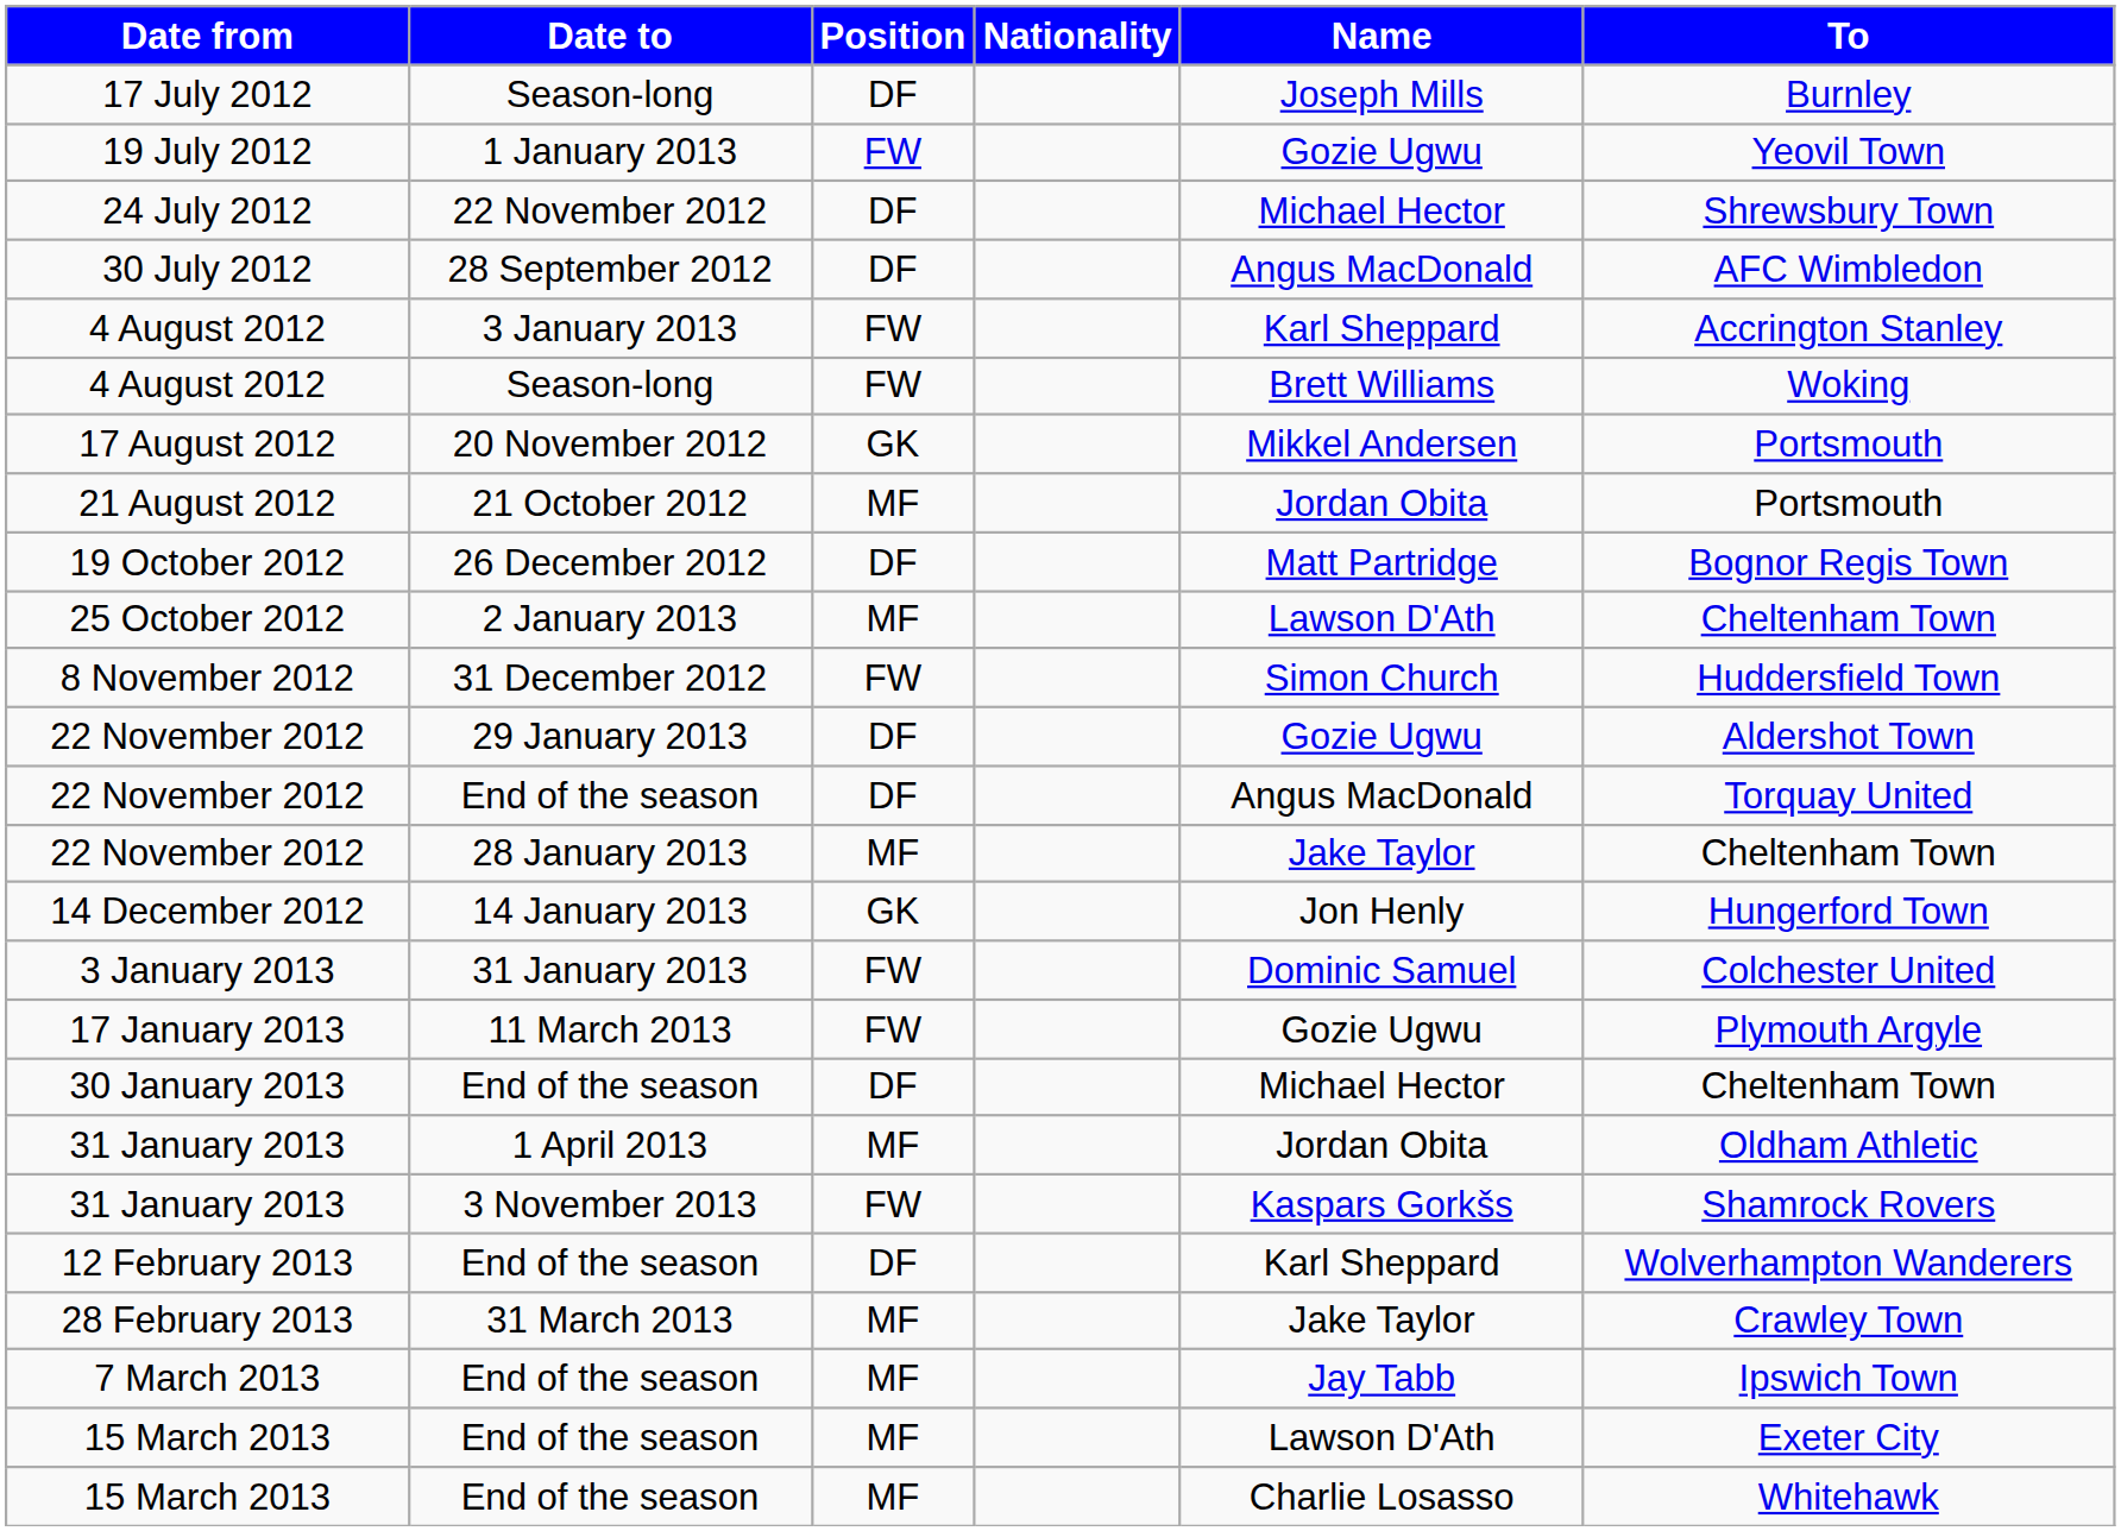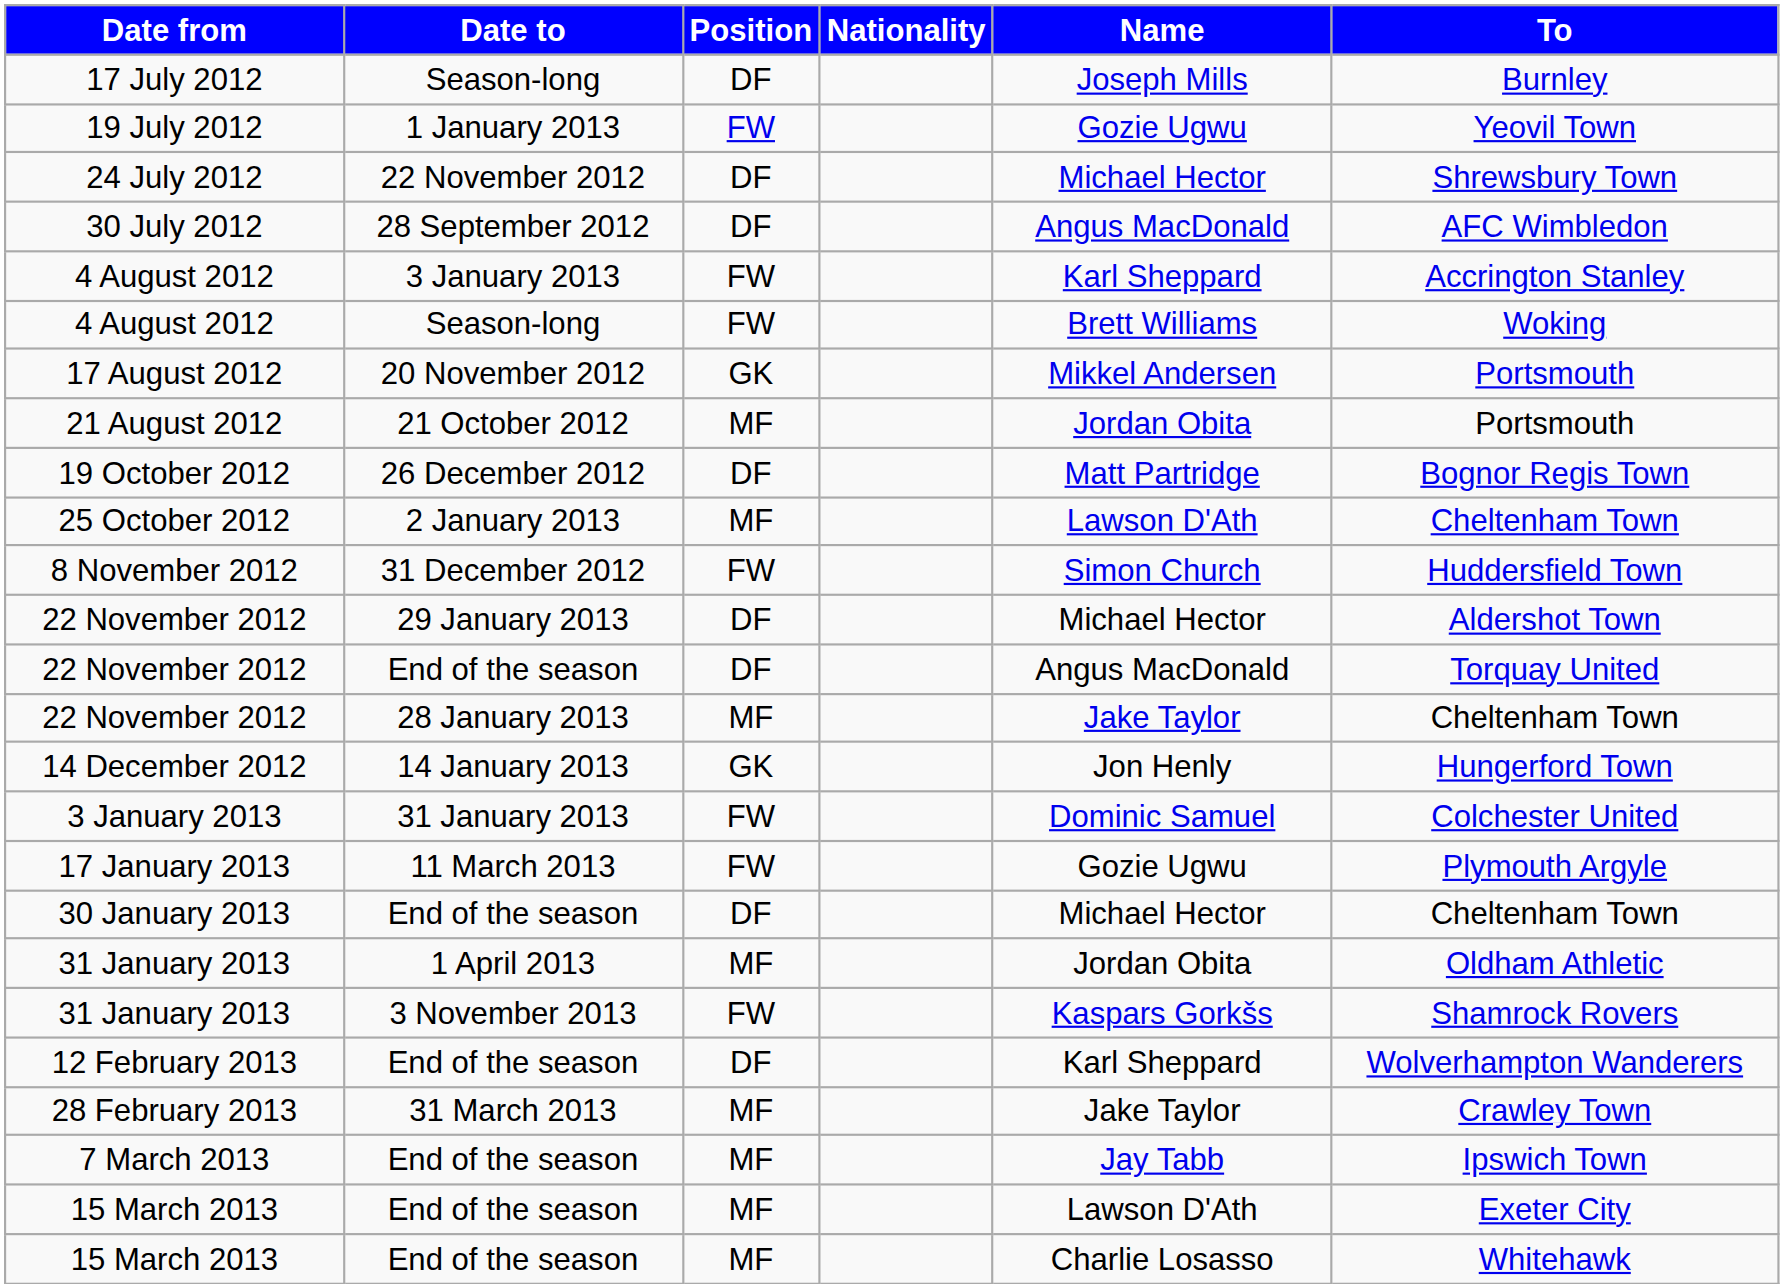 <table class="wikitable" style="text-align:center; font-size:90%">
 <tr>
 <th style="background:#00f; color:white; width:150px;">Date from</th>
 <th style="background:#00f; color:white; width:150px;">Date to</th>
 <th style="background:#00f; color:white; width:55px;">Position</th>
 <th style="background:#00f; color:white; width:55px;">Nationality</th>
 <th style="background:#00f; color:white; width:150px;">Name</th>
 <th style="background:#00f; color:white; width:200px;">To</th>
 </tr>
 <tr>
 <td>17 July 2012</td>
 <td>Season-long</td>
 <td>DF</td>
 <td></td>
 <td><a href='#'>Joseph Mills</a></td>
 <td><a href='#'>Burnley</a></td>
 </tr>
 <tr>
 <td>19 July 2012</td>
 <td>1 January 2013</td>
 <td><a href='#'>FW</a></td>
 <td></td>
 <td><a href='#'>Gozie Ugwu</a></td>
 <td><a href='#'>Yeovil Town</a></td>
 </tr>
 <tr>
 <td>24 July 2012</td>
 <td>22 November 2012</td>
 <td>DF</td>
 <td></td>
 <td><a href='#'>Michael Hector</a></td>
 <td><a href='#'>Shrewsbury Town</a></td>
 </tr>
 <tr>
 <td>30 July 2012</td>
 <td>28 September 2012</td>
 <td>DF</td>
 <td></td>
 <td><a href='#'>Angus MacDonald</a></td>
 <td><a href='#'>AFC Wimbledon</a></td>
 </tr>
 <tr>
 <td>4 August 2012</td>
 <td>3 January 2013</td>
 <td>FW</td>
 <td></td>
 <td><a href='#'>Karl Sheppard</a></td>
 <td><a href='#'>Accrington Stanley</a></td>
 </tr>
 <tr>
 <td>4 August 2012</td>
 <td>Season-long</td>
 <td>FW</td>
 <td></td>
 <td><a href='#'>Brett Williams</a></td>
 <td><a href='#'>Woking</a></td>
 </tr>
 <tr>
 <td>17 August 2012</td>
 <td>20 November 2012</td>
 <td>GK</td>
 <td></td>
 <td><a href='#'>Mikkel Andersen</a></td>
 <td><a href='#'>Portsmouth</a></td>
 </tr>
 <tr>
 <td>21 August 2012</td>
 <td>21 October 2012</td>
 <td>MF</td>
 <td></td>
 <td><a href='#'>Jordan Obita</a></td>
 <td>Portsmouth</td>
 </tr>
 <tr>
 <td>19 October 2012</td>
 <td>26 December 2012</td>
 <td>DF</td>
 <td></td>
 <td><a href='#'>Matt Partridge</a></td>
 <td><a href='#'>Bognor Regis Town</a></td>
 </tr>
 <tr>
 <td>25 October 2012</td>
 <td>2 January 2013</td>
 <td>MF</td>
 <td></td>
 <td><a href='#'>Lawson D'Ath</a></td>
 <td><a href='#'>Cheltenham Town</a></td>
 </tr>
 <tr>
 <td>8 November 2012</td>
 <td>31 December 2012</td>
 <td>FW</td>
 <td></td>
 <td><a href='#'>Simon Church</a></td>
 <td><a href='#'>Huddersfield Town</a></td>
 </tr>
 <tr>
 <td>22 November 2012</td>
 <td>29 January 2013</td>
 <td>DF</td>
 <td></td>
-<td><a href='#'>Gozie Ugwu</a></td>
+<td>Michael Hector</td>
 <td><a href='#'>Aldershot Town</a></td>
 </tr>
 <tr>
 <td>22 November 2012</td>
 <td>End of the season</td>
 <td>DF</td>
 <td></td>
 <td>Angus MacDonald</td>
 <td><a href='#'>Torquay United</a></td>
 </tr>
 <tr>
 <td>22 November 2012</td>
 <td>28 January 2013</td>
 <td>MF</td>
 <td></td>
 <td><a href='#'>Jake Taylor</a></td>
 <td>Cheltenham Town</td>
 </tr>
 <tr>
 <td>14 December 2012</td>
 <td>14 January 2013</td>
 <td>GK</td>
 <td></td>
 <td>Jon Henly</td>
 <td><a href='#'>Hungerford Town</a></td>
 </tr>
 <tr>
 <td>3 January 2013</td>
 <td>31 January 2013</td>
 <td>FW</td>
 <td></td>
 <td><a href='#'>Dominic Samuel</a></td>
 <td><a href='#'>Colchester United</a></td>
 </tr>
 <tr>
 <td>17 January 2013</td>
 <td>11 March 2013</td>
 <td>FW</td>
 <td></td>
 <td>Gozie Ugwu</td>
 <td><a href='#'>Plymouth Argyle</a></td>
 </tr>
 <tr>
 <td>30 January 2013</td>
 <td>End of the season</td>
 <td>DF</td>
 <td></td>
 <td>Michael Hector</td>
 <td>Cheltenham Town</td>
 </tr>
 <tr>
 <td>31 January 2013</td>
 <td>1 April 2013</td>
 <td>MF</td>
 <td></td>
 <td>Jordan Obita</td>
 <td><a href='#'>Oldham Athletic</a></td>
 </tr>
 <tr>
 <td>31 January 2013</td>
 <td>3 November 2013</td>
 <td>FW</td>
 <td></td>
 <td><a href='#'>Kaspars Gorkšs</a></td>
 <td> <a href='#'>Shamrock Rovers</a></td>
 </tr>
 <tr>
 <td>12 February 2013</td>
 <td>End of the season</td>
 <td>DF</td>
 <td></td>
 <td>Karl Sheppard</td>
 <td><a href='#'>Wolverhampton Wanderers</a></td>
 </tr>
 <tr>
 <td>28 February 2013</td>
 <td>31 March 2013</td>
 <td>MF</td>
 <td></td>
 <td>Jake Taylor</td>
 <td><a href='#'>Crawley Town</a></td>
 </tr>
 <tr>
 <td>7 March 2013</td>
 <td>End of the season</td>
 <td>MF</td>
 <td></td>
 <td><a href='#'>Jay Tabb</a></td>
 <td><a href='#'>Ipswich Town</a></td>
 </tr>
 <tr>
 <td>15 March 2013</td>
 <td>End of the season</td>
 <td>MF</td>
 <td></td>
 <td>Lawson D'Ath</td>
 <td><a href='#'>Exeter City</a></td>
 </tr>
 <tr>
 <td>15 March 2013</td>
 <td>End of the season</td>
 <td>MF</td>
 <td></td>
 <td>Charlie Losasso</td>
 <td><a href='#'>Whitehawk</a></td>
 </tr>
 </table>
